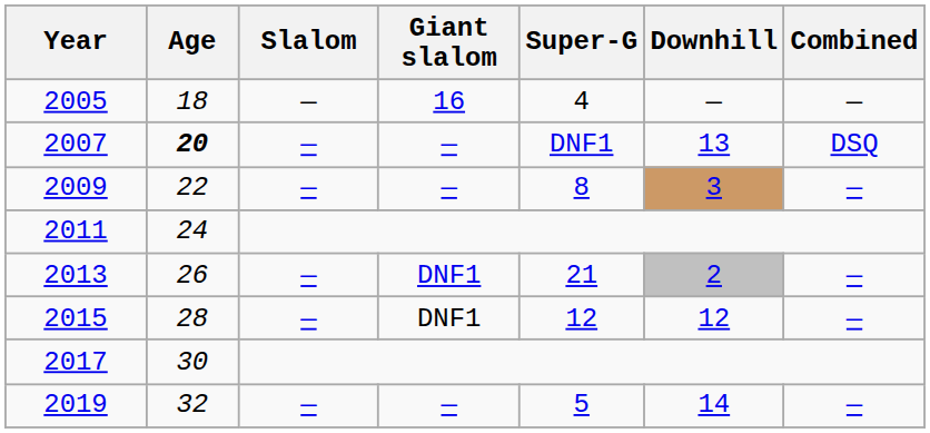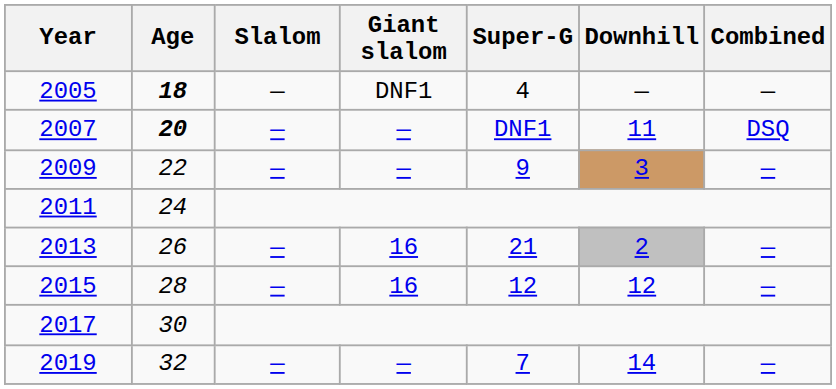 <table class=wikitable style="text-align:center">
 <tr>
 <th>  Year  </th>
 <th> Age </th>
 <th> Slalom </th>
 <th>Giant<br> slalom </th>
 <th>Super-G</th>
 <th>Downhill</th>
 <th>Combined</th>
 </tr>
 <tr>
 <td><a href='#'>2005</a></td>
-<td><em>18</em></td>
+<td><strong><em>18</em></strong></td>
 <td>—</td>
-<td><a href='#'>16</a></td>
+<td>DNF1</td>
 <td>4</td>
 <td>—</td>
 <td>—</td>
 </tr>
 <tr>
 <td><a href='#'>2007</a></td>
 <td><strong><em>20</em></strong></td>
 <td><a href='#'>—</a></td>
 <td><a href='#'>—</a></td>
 <td><a href='#'>DNF1</a></td>
-<td><a href='#'>13</a></td>
+<td><a href='#'>11</a></td>
 <td><a href='#'>DSQ</a></td>
 </tr>
 <tr>
 <td><a href='#'>2009</a></td>
 <td><em>22</em></td>
 <td><a href='#'>—</a></td>
 <td><a href='#'>—</a></td>
-<td><a href='#'>8</a></td>
+<td><a href='#'>9</a></td>
 <td style="background:#c96;"><a href='#'>3</a></td>
 <td><a href='#'>—</a></td>
 </tr>
 <tr>
 <td><a href='#'>2011</a></td>
 <td><em>24</em></td>
 <td colspan=5></td>
 </tr>
 <tr>
 <td><a href='#'>2013</a></td>
 <td><em>26</em></td>
 <td><a href='#'>—</a></td>
-<td><a href='#'>DNF1</a></td>
+<td><a href='#'>16</a></td>
 <td><a href='#'>21</a></td>
 <td style="background:silver;"><a href='#'>2</a></td>
 <td><a href='#'>—</a></td>
 </tr>
 <tr>
 <td><a href='#'>2015</a></td>
 <td><em>28</em></td>
 <td><a href='#'>—</a></td>
-<td>DNF1</td>
+<td><a href='#'>16</a></td>
 <td><a href='#'>12</a></td>
 <td><a href='#'>12</a></td>
 <td><a href='#'>—</a></td>
 </tr>
 <tr>
 <td><a href='#'>2017</a></td>
 <td><em>30</em></td>
 <td colspan=5></td>
 </tr>
 <tr>
 <td><a href='#'>2019</a></td>
 <td><em>32</em></td>
 <td><a href='#'>—</a></td>
 <td><a href='#'>—</a></td>
-<td><a href='#'>5</a></td>
+<td><a href='#'>7</a></td>
 <td><a href='#'>14</a></td>
 <td><a href='#'>—</a></td>
 </tr>
 </table>
